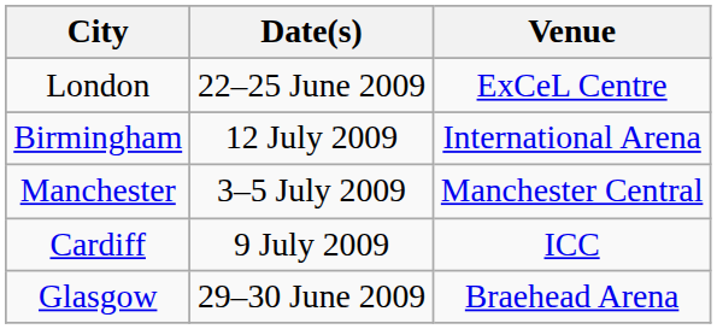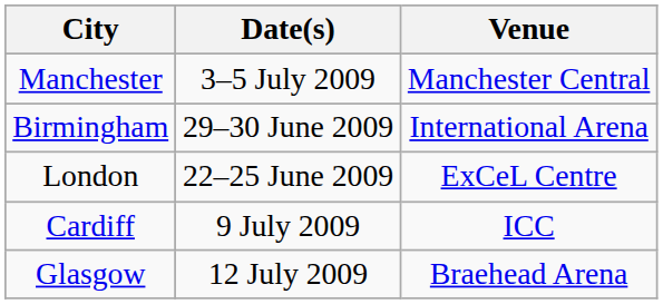 <table class="wikitable sortable plainrowheaders" style="text-align:center">
 <tr>
 <th>City</th>
 <th scope="col">Date(s)</th>
 <th scope="col">Venue</th>
 </tr>
 <tr>
+<td><a href='#'>Manchester</a></td>
+<td>3–5 July 2009</td>
+<td><a href='#'>Manchester Central</a></td>
+</tr>
+<tr>
+<td><a href='#'>Birmingham</a></td>
+<td>29–30 June 2009</td>
+<td><a href='#'>International Arena</a></td>
+</tr>
+<tr>
 <td>London</td>
 <td>22–25 June 2009</td>
 <td><a href='#'>ExCeL Centre</a></td>
-</tr>
-<tr>
-<td><a href='#'>Birmingham</a></td>
-<td>12 July 2009</td>
-<td><a href='#'>International Arena</a></td>
-</tr>
-<tr>
-<td><a href='#'>Manchester</a></td>
-<td>3–5 July 2009</td>
-<td><a href='#'>Manchester Central</a></td>
 </tr>
 <tr>
 <td><a href='#'>Cardiff</a></td>
 <td>9 July 2009</td>
 <td><a href='#'>ICC</a></td>
 </tr>
 <tr>
 <td><a href='#'>Glasgow</a></td>
-<td>29–30 June 2009</td>
+<td>12 July 2009</td>
 <td><a href='#'>Braehead Arena</a></td>
 </tr>
 </table>
